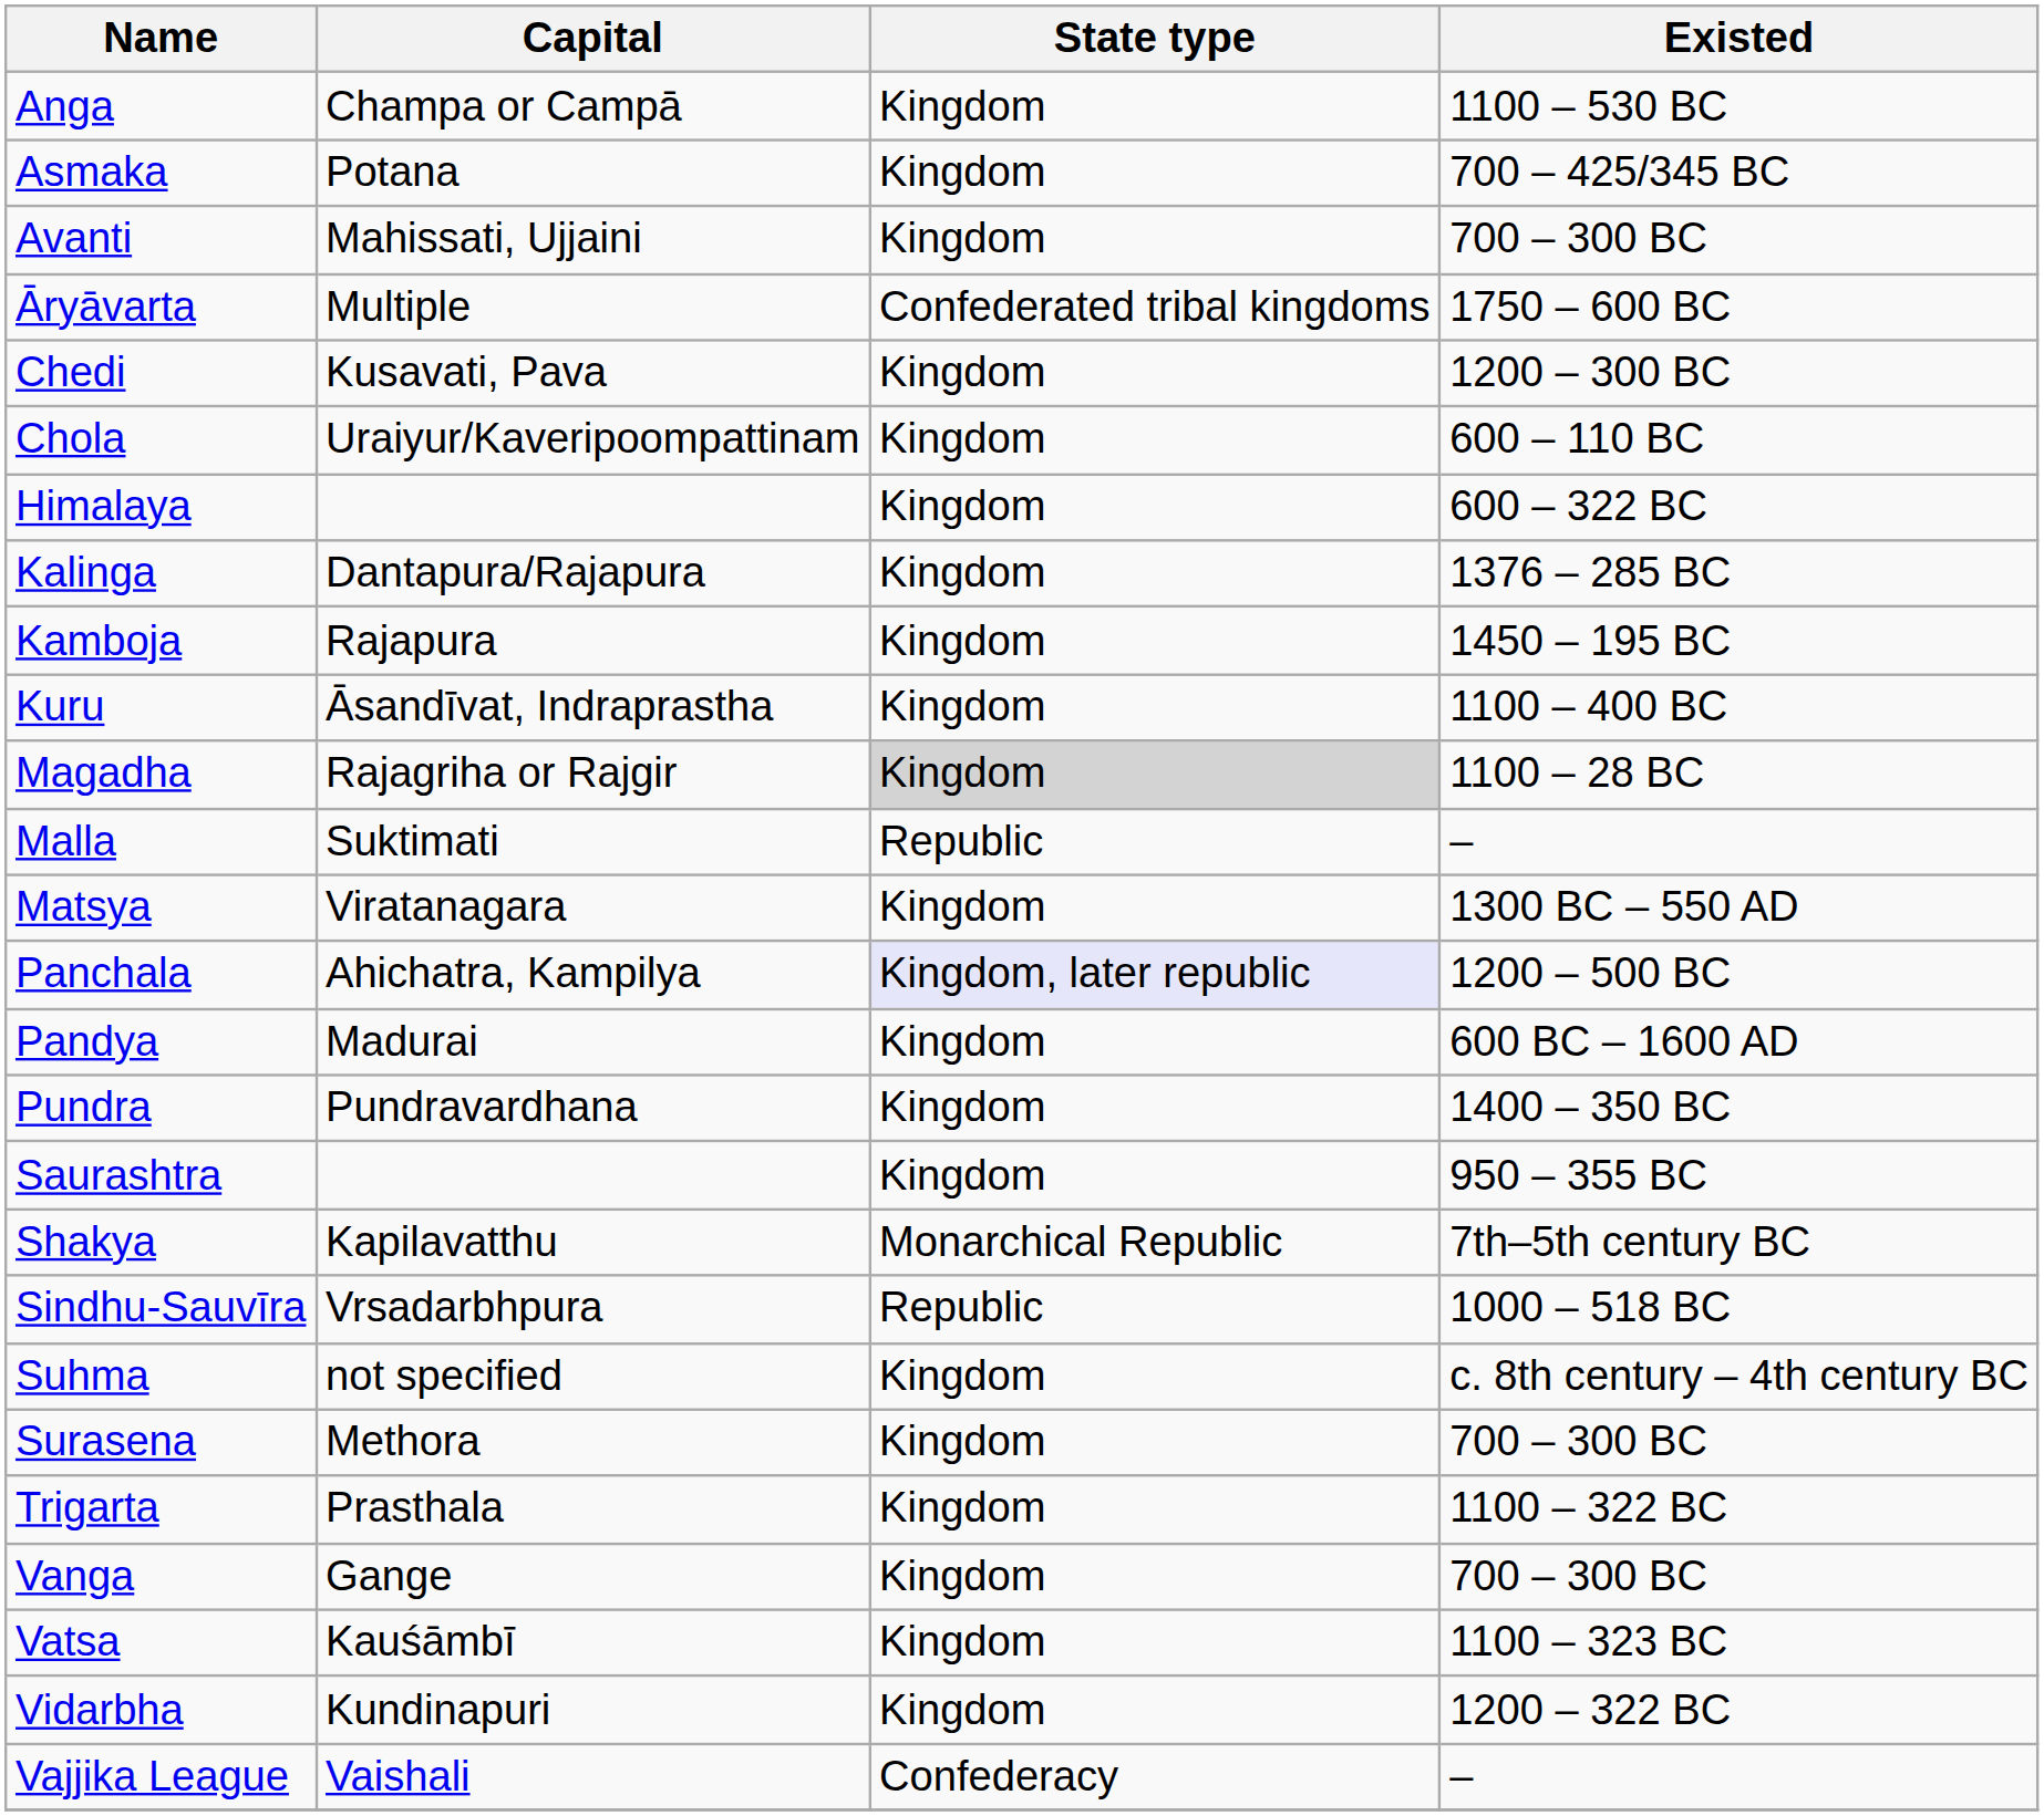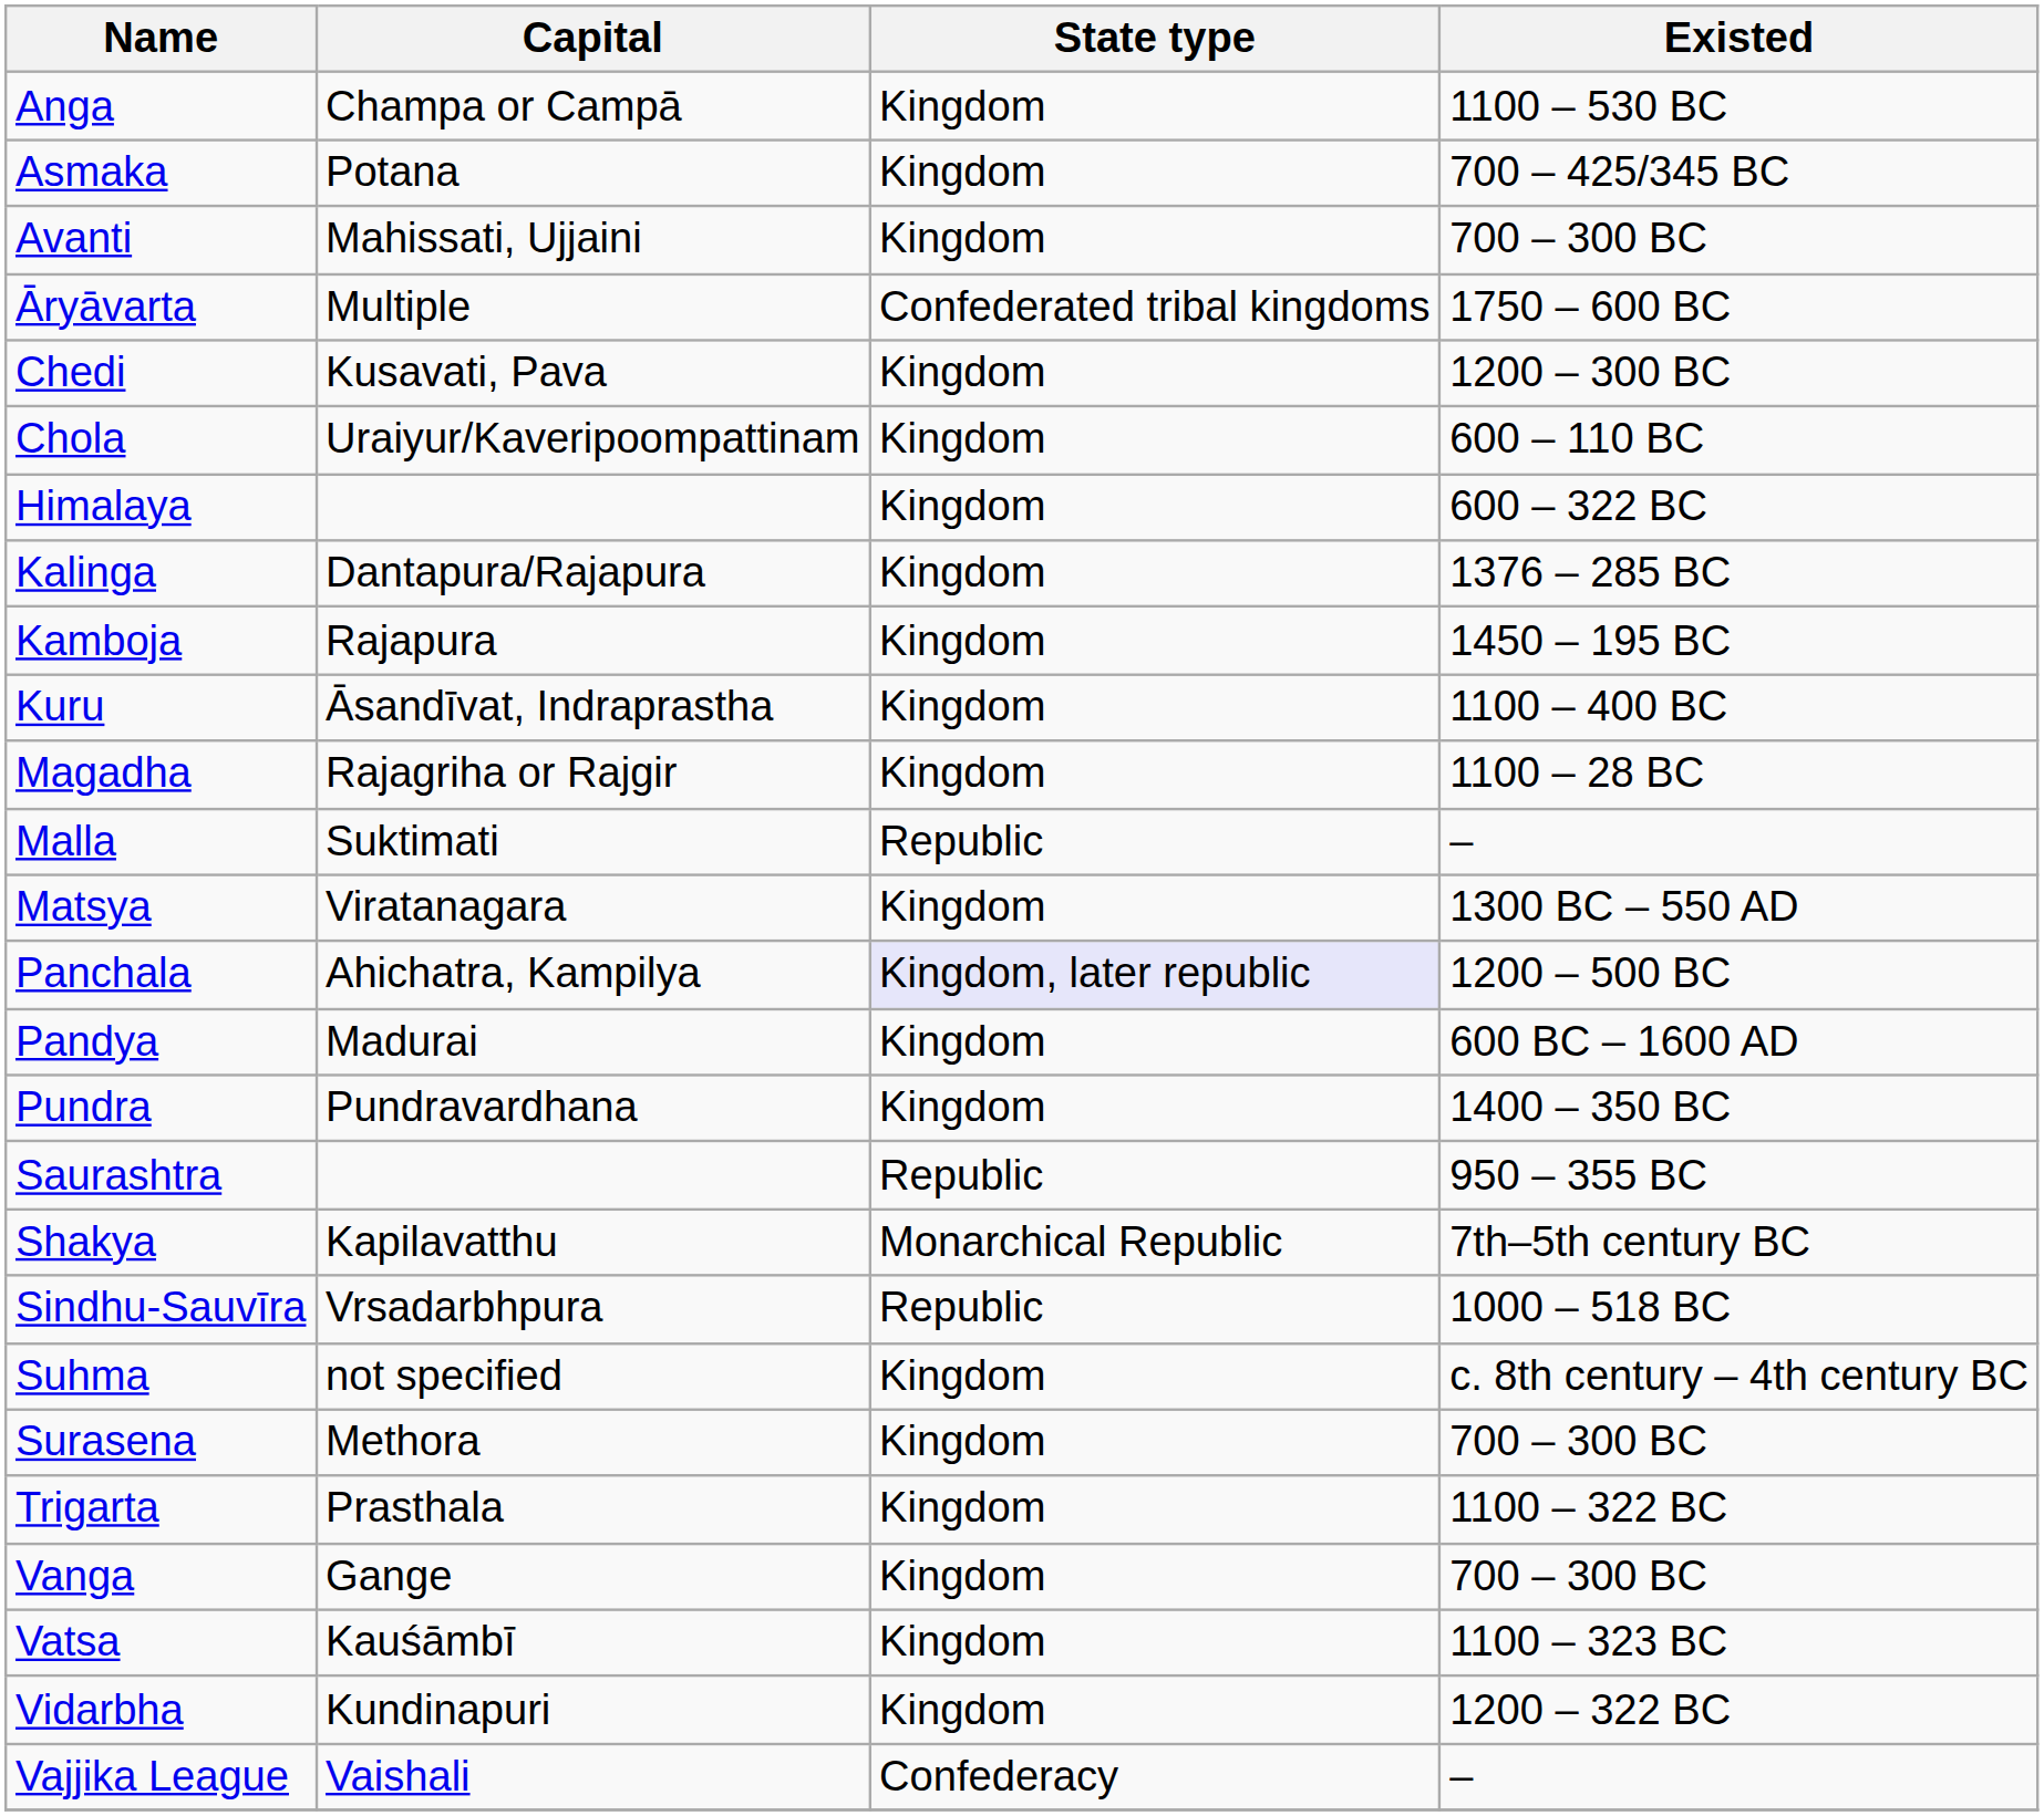 <table class="wikitable sortable" border="1">
 <tr>
 <th>Name</th>
 <th>Capital</th>
 <th>State type</th>
 <th>Existed</th>
 </tr>
 <tr>
 <td><a href='#'>Anga</a></td>
 <td>Champa or Campā</td>
 <td>Kingdom</td>
 <td>1100 – 530 BC</td>
 </tr>
 <tr>
 <td><a href='#'>Asmaka</a></td>
 <td>Potana</td>
 <td>Kingdom</td>
 <td>700 – 425/345 BC</td>
 </tr>
 <tr>
 <td><a href='#'>Avanti</a></td>
 <td>Mahissati, Ujjaini</td>
 <td>Kingdom</td>
 <td>700 – 300 BC</td>
 </tr>
 <tr>
 <td><a href='#'>Āryāvarta</a></td>
 <td>Multiple</td>
 <td>Confederated tribal kingdoms</td>
 <td>1750 – 600 BC</td>
 </tr>
 <tr>
 <td><a href='#'>Chedi</a></td>
 <td>Kusavati, Pava</td>
 <td>Kingdom</td>
 <td>1200 – 300 BC</td>
 </tr>
 <tr>
 <td><a href='#'>Chola</a></td>
 <td>Uraiyur/Kaveripoompattinam</td>
 <td>Kingdom</td>
 <td>600 – 110 BC</td>
 </tr>
 <tr>
 <td><a href='#'>Himalaya</a></td>
 <td></td>
 <td>Kingdom</td>
 <td>600 – 322 BC</td>
 </tr>
 <tr>
 <td><a href='#'>Kalinga</a></td>
 <td>Dantapura/Rajapura</td>
 <td>Kingdom</td>
 <td>1376 – 285 BC</td>
 </tr>
 <tr>
 <td><a href='#'>Kamboja</a></td>
 <td>Rajapura</td>
 <td>Kingdom</td>
 <td>1450 – 195 BC</td>
 </tr>
 <tr>
 <td><a href='#'>Kuru</a></td>
 <td>Āsandīvat, Indraprastha</td>
 <td>Kingdom</td>
 <td>1100 – 400 BC</td>
 </tr>
 <tr>
 <td><a href='#'>Magadha</a></td>
 <td>Rajagriha or Rajgir</td>
-<td style="background: lightgrey;">Kingdom</td>
+<td>Kingdom</td>
 <td>1100 – 28 BC</td>
 </tr>
 <tr>
 <td><a href='#'>Malla</a></td>
 <td>Suktimati</td>
 <td>Republic</td>
 <td>–</td>
 </tr>
 <tr>
 <td><a href='#'>Matsya</a></td>
 <td>Viratanagara</td>
 <td>Kingdom</td>
 <td>1300 BC – 550 AD</td>
 </tr>
 <tr>
 <td><a href='#'>Panchala</a></td>
 <td>Ahichatra, Kampilya</td>
 <td style="background: lavender;">Kingdom, later republic</td>
 <td>1200 – 500 BC</td>
 </tr>
 <tr>
 <td><a href='#'>Pandya</a></td>
 <td>Madurai</td>
 <td>Kingdom</td>
 <td>600 BC – 1600 AD</td>
 </tr>
 <tr>
 <td><a href='#'>Pundra</a></td>
 <td>Pundravardhana</td>
 <td>Kingdom</td>
 <td>1400 – 350 BC</td>
 </tr>
 <tr>
 <td><a href='#'>Saurashtra</a></td>
 <td></td>
-<td>Kingdom</td>
+<td>Republic</td>
 <td>950 – 355 BC</td>
 </tr>
 <tr>
 <td><a href='#'>Shakya</a></td>
 <td>Kapilavatthu</td>
 <td>Monarchical Republic</td>
 <td>7th–5th century BC</td>
 </tr>
 <tr>
 <td><a href='#'>Sindhu-Sauvīra</a></td>
 <td>Vrsadarbhpura</td>
 <td>Republic</td>
 <td>1000 – 518 BC</td>
 </tr>
 <tr>
 <td><a href='#'>Suhma</a></td>
 <td>not specified</td>
 <td>Kingdom</td>
 <td>c. 8th century – 4th century BC</td>
 </tr>
 <tr>
 <td><a href='#'>Surasena</a></td>
 <td>Methora</td>
 <td>Kingdom</td>
 <td>700 – 300 BC</td>
 </tr>
 <tr>
 <td><a href='#'>Trigarta</a></td>
 <td>Prasthala</td>
 <td>Kingdom</td>
 <td>1100 – 322 BC</td>
 </tr>
 <tr>
 <td><a href='#'>Vanga</a></td>
 <td>Gange</td>
 <td>Kingdom</td>
 <td>700 – 300 BC</td>
 </tr>
 <tr>
 <td><a href='#'>Vatsa</a></td>
 <td>Kauśāmbī</td>
 <td>Kingdom</td>
 <td>1100 – 323 BC</td>
 </tr>
 <tr>
 <td><a href='#'>Vidarbha</a></td>
 <td>Kundinapuri</td>
 <td>Kingdom</td>
 <td>1200 – 322 BC</td>
 </tr>
 <tr>
 <td><a href='#'>Vajjika League</a></td>
 <td><a href='#'>Vaishali</a></td>
 <td>Confederacy</td>
 <td> – </td>
 </tr>
 <tr>
 </tr>
 </table>
